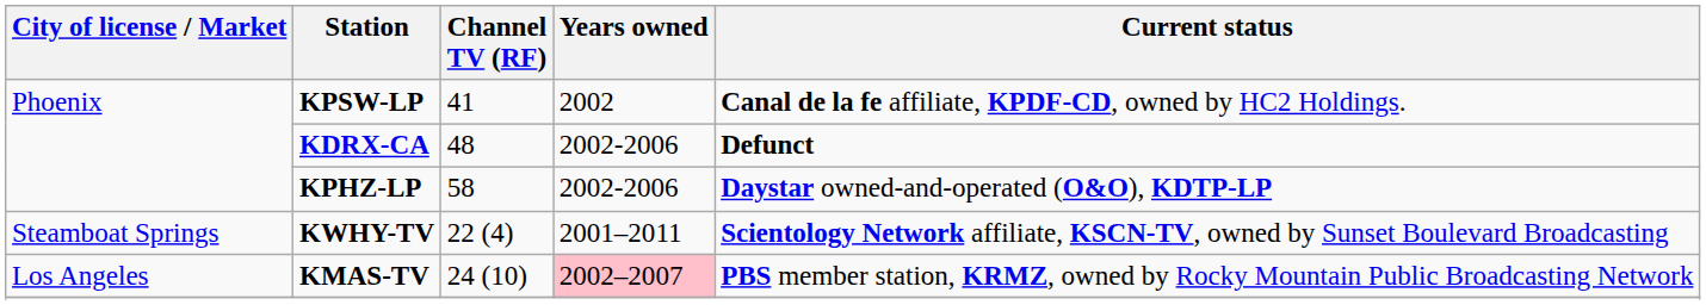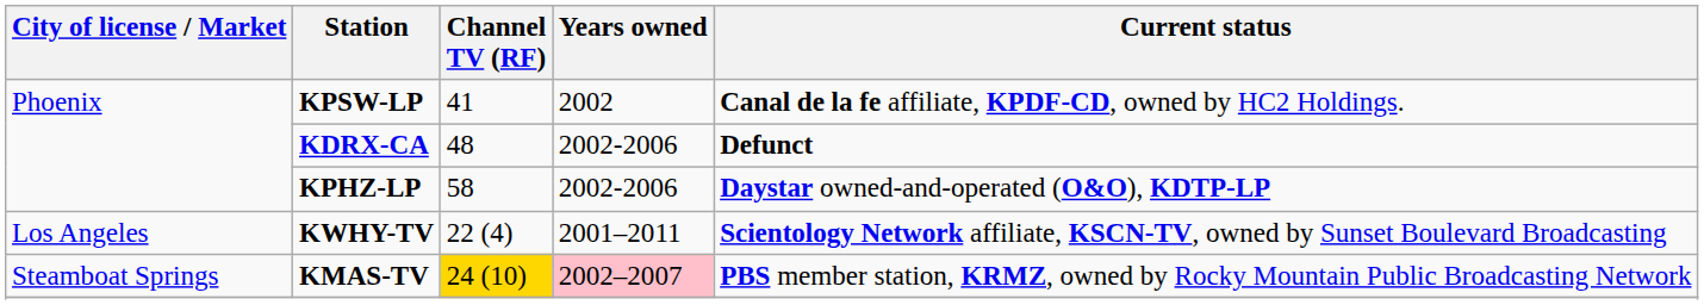 <table class="wikitable sortable">
 <tr style="vertical-align: top; text-align: center;">
 <th><a href='#'>City of license</a> / <a href='#'>Market</a></th>
 <th>Station</th>
 <th>Channel<br><a href='#'>TV</a> (<a href='#'>RF</a>)</th>
 <th>Years owned</th>
 <th>Current status</th>
 </tr>
 <tr style="vertical-align: top; text-align: left;">
 <td rowspan="3"><a href='#'>Phoenix</a></td>
 <td><strong>KPSW-LP</strong></td>
 <td>41</td>
 <td>2002</td>
 <td><strong>Canal de la fe</strong> affiliate, <strong><a href='#'>KPDF-CD</a></strong>, owned by <a href='#'>HC2 Holdings</a>.</td>
 </tr>
 <tr style="vertical-align: top; text-align: left;">
 <td><strong><a href='#'>KDRX-CA</a></strong></td>
 <td>48</td>
 <td>2002-2006</td>
 <td><strong>Defunct</strong></td>
 </tr>
 <tr style="vertical-align: top; text-align: left;">
 <td><strong>KPHZ-LP</strong></td>
 <td>58</td>
 <td>2002-2006</td>
 <td><strong><a href='#'>Daystar</a></strong> owned-and-operated (<a href='#'><strong>O&O</strong></a>), <strong><a href='#'>KDTP-LP</a></strong></td>
 </tr>
 <tr style="vertical-align: top; text-align: left;">
-<td><a href='#'>Steamboat Springs</a></td>
+<td><a href='#'>Los Angeles</a></td>
 <td><strong>KWHY-TV</strong></td>
 <td>22 (4)</td>
 <td>2001–2011</td>
 <td><strong><a href='#'>Scientology Network</a></strong> affiliate, <strong><a href='#'>KSCN-TV</a></strong>, owned by <a href='#'>Sunset Boulevard Broadcasting</a></td>
 </tr>
 <tr style="vertical-align: top; text-align: left;">
-<td><a href='#'>Los Angeles</a></td>
+<td><a href='#'>Steamboat Springs</a></td>
 <td><strong>KMAS-TV</strong></td>
-<td>24 (10)</td>
+<td style="background: gold;">24 (10)</td>
 <td style="background: pink;">2002–2007</td>
 <td><strong><a href='#'>PBS</a></strong> member station, <strong><a href='#'>KRMZ</a></strong>, owned by <a href='#'>Rocky Mountain Public Broadcasting Network</a></td>
 </tr>
 <tr style="vertical-align: top; text-align: left;">
 </tr>
 <tr>
 </tr>
 </table>
